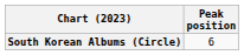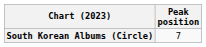 <table class="wikitable plainrowheaders" style="text-align:center">
 <tr>
 <th scope="col">Chart (2023)</th>
 <th scope="col">Peak<br>position</th>
 </tr>
 <tr>
 <th scope="row">South Korean Albums (Circle)</th>
-<td>6</td>
+<td>7</td>
 </tr>
 </table>
